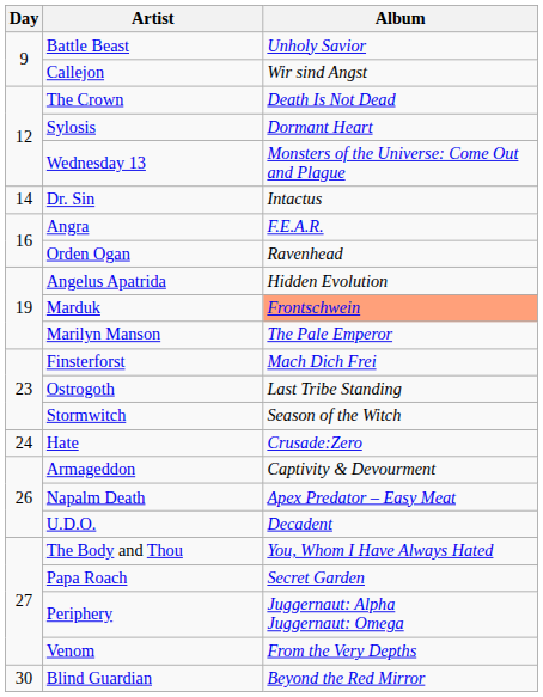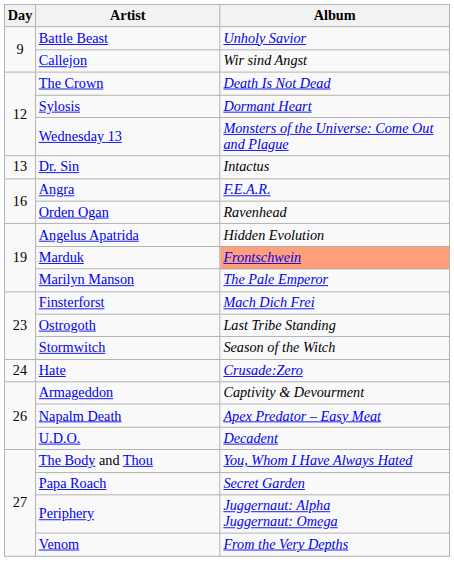 <table class="wikitable">
 <tr>
 <th style="width:20px;">Day</th>
 <th style="width:200px;">Artist</th>
 <th style="width:250px;">Album</th>
 </tr>
 <tr>
 <td style="text-align:center;" rowspan="2">9</td>
 <td><a href='#'>Battle Beast</a></td>
 <td><em><a href='#'>Unholy Savior</a></em></td>
 </tr>
 <tr>
 <td><a href='#'>Callejon</a></td>
 <td><em>Wir sind Angst</em></td>
 </tr>
 <tr>
 <td style="text-align:center;" rowspan="3">12</td>
 <td><a href='#'>The Crown</a></td>
 <td><em><a href='#'>Death Is Not Dead</a></em></td>
 </tr>
 <tr>
 <td><a href='#'>Sylosis</a></td>
 <td><em><a href='#'>Dormant Heart</a></em></td>
 </tr>
 <tr>
 <td><a href='#'>Wednesday 13</a></td>
 <td><em><a href='#'>Monsters of the Universe: Come Out and Plague</a></em></td>
 </tr>
 <tr>
-<td style="text-align:center;">14</td>
+<td style="text-align:center;">13</td>
 <td><a href='#'>Dr. Sin</a></td>
 <td><em>Intactus</em> </td>
 </tr>
 <tr>
 <td style="text-align:center;" rowspan="2">16</td>
 <td><a href='#'>Angra</a></td>
 <td><em><a href='#'>F.E.A.R.</a></em></td>
 </tr>
 <tr>
 <td><a href='#'>Orden Ogan</a></td>
 <td><em>Ravenhead</em></td>
 </tr>
 <tr>
 <td style="text-align:center;" rowspan="3">19</td>
 <td><a href='#'>Angelus Apatrida</a></td>
 <td><em>Hidden Evolution</em></td>
 </tr>
 <tr>
 <td><a href='#'>Marduk</a></td>
 <td style="background: lightsalmon;"><em><a href='#'>Frontschwein</a></em></td>
 </tr>
 <tr>
 <td><a href='#'>Marilyn Manson</a></td>
 <td><em><a href='#'>The Pale Emperor</a></em></td>
 </tr>
 <tr>
 <td style="text-align:center;" rowspan="3">23</td>
 <td><a href='#'>Finsterforst</a></td>
 <td><em><a href='#'>Mach Dich Frei</a></em></td>
 </tr>
 <tr>
 <td><a href='#'>Ostrogoth</a></td>
 <td><em>Last Tribe Standing</em></td>
 </tr>
 <tr>
 <td><a href='#'>Stormwitch</a></td>
 <td><em>Season of the Witch</em></td>
 </tr>
 <tr>
 <td style="text-align:center;">24</td>
 <td><a href='#'>Hate</a></td>
 <td><em><a href='#'>Crusade:Zero</a></em></td>
 </tr>
 <tr>
 <td style="text-align:center;" rowspan="3">26</td>
 <td><a href='#'>Armageddon</a></td>
 <td><em>Captivity & Devourment</em></td>
 </tr>
 <tr>
 <td><a href='#'>Napalm Death</a></td>
 <td><em><a href='#'>Apex Predator – Easy Meat</a></em></td>
 </tr>
 <tr>
 <td><a href='#'>U.D.O.</a></td>
 <td><em><a href='#'>Decadent</a></em></td>
 </tr>
 <tr>
 <td style="text-align:center;" rowspan="4">27</td>
 <td><a href='#'>The Body</a> and <a href='#'>Thou</a></td>
 <td><em><a href='#'>You, Whom I Have Always Hated</a></em></td>
 </tr>
 <tr>
 <td><a href='#'>Papa Roach</a></td>
 <td><em><a href='#'>Secret Garden</a></em></td>
 </tr>
 <tr>
 <td><a href='#'>Periphery</a></td>
 <td><em><a href='#'>Juggernaut: Alpha</a></em><br><em><a href='#'>Juggernaut: Omega</a></em></td>
 </tr>
 <tr>
 <td><a href='#'>Venom</a></td>
 <td><em><a href='#'>From the Very Depths</a></em></td>
 </tr>
-<tr>
-<td style="text-align:center;">30</td>
-<td><a href='#'>Blind Guardian</a></td>
-<td><em><a href='#'>Beyond the Red Mirror</a></em></td>
-</tr>
 </table>
